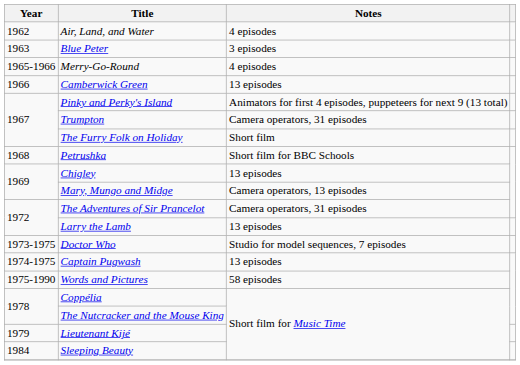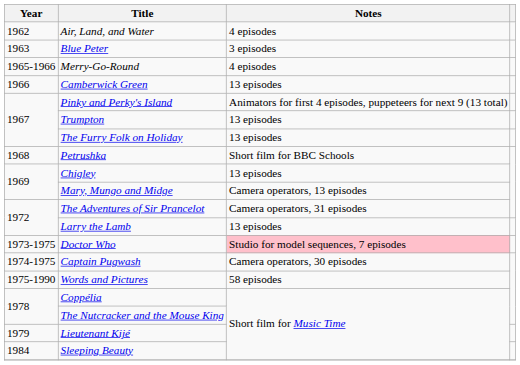 <table class="wikitable">
 <tr>
 <th>Year</th>
 <th>Title</th>
 <th>Notes</th>
 <th></th>
 </tr>
 <tr>
 <td>1962</td>
 <td><em>Air, Land, and Water</em></td>
 <td>4 episodes</td>
 <td></td>
 </tr>
 <tr>
 <td>1963</td>
 <td><em><a href='#'>Blue Peter</a></em></td>
 <td>3 episodes</td>
 <td></td>
 </tr>
 <tr>
 <td>1965-1966</td>
 <td><em>Merry-Go-Round</em></td>
 <td>4 episodes</td>
 <td></td>
 </tr>
 <tr>
 <td>1966</td>
 <td><em><a href='#'>Camberwick Green</a></em></td>
 <td>13 episodes</td>
 <td></td>
 </tr>
 <tr>
 <td rowspan="3">1967</td>
 <td><em><a href='#'>Pinky and Perky's Island</a></em></td>
 <td>Animators for first 4 episodes, puppeteers for next 9 (13 total)</td>
 <td></td>
 </tr>
 <tr>
 <td><em><a href='#'>Trumpton</a></em></td>
-<td>Camera operators, 31 episodes</td>
+<td>13 episodes</td>
 <td></td>
 </tr>
 <tr>
 <td><em><a href='#'>The Furry Folk on Holiday</a></em></td>
-<td>Short film</td>
+<td>13 episodes</td>
 <td></td>
 </tr>
 <tr>
 <td>1968</td>
 <td><em><a href='#'>Petrushka</a></em></td>
 <td>Short film for BBC Schools</td>
 <td rowspan="4"></td>
 </tr>
 <tr>
 <td rowspan="2">1969</td>
 <td><em><a href='#'>Chigley</a></em></td>
 <td>13 episodes</td>
 </tr>
 <tr>
 <td><em><a href='#'>Mary, Mungo and Midge</a></em></td>
 <td>Camera operators, 13 episodes</td>
 </tr>
 <tr>
 <td rowspan="2">1972</td>
 <td><em><a href='#'>The Adventures of Sir Prancelot</a></em></td>
 <td>Camera operators, 31 episodes</td>
 </tr>
 <tr>
 <td><em><a href='#'>Larry the Lamb</a></em></td>
 <td>13 episodes</td>
 <td></td>
 </tr>
 <tr>
 <td>1973-1975</td>
 <td><em><a href='#'>Doctor Who</a></em></td>
-<td>Studio for model sequences, 7 episodes</td>
+<td style="background: pink;">Studio for model sequences, 7 episodes</td>
 <td></td>
 </tr>
 <tr>
 <td>1974-1975</td>
 <td><em><a href='#'>Captain Pugwash</a></em></td>
-<td>13 episodes</td>
+<td>Camera operators, 30 episodes</td>
 <td rowspan="4"></td>
 </tr>
 <tr>
 <td>1975-1990</td>
 <td><em><a href='#'>Words and Pictures</a></em></td>
 <td>58 episodes</td>
 </tr>
 <tr>
 <td rowspan="2">1978</td>
 <td><em><a href='#'>Coppélia</a></em></td>
 <td rowspan="4">Short film for <em><a href='#'>Music Time</a></em></td>
 </tr>
 <tr>
 <td><em><a href='#'>The Nutcracker and the Mouse King</a></em></td>
 </tr>
 <tr>
 <td>1979</td>
 <td><em><a href='#'>Lieutenant Kijé</a></em></td>
 <td></td>
 </tr>
 <tr>
 <td>1984</td>
 <td><em><a href='#'>Sleeping Beauty</a></em></td>
 <td></td>
 </tr>
 <tr>
 </tr>
 </table>
